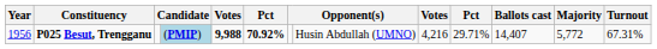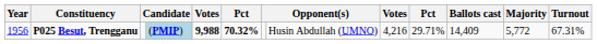 <table class="wikitable" style="margin:0.5em ; font-size:95%">
 <tr>
 <th>Year</th>
 <th>Constituency</th>
 <th colspan=2>Candidate</th>
 <th>Votes</th>
 <th>Pct</th>
 <th colspan=2>Opponent(s)</th>
 <th>Votes</th>
 <th>Pct</th>
 <th>Ballots cast</th>
 <th>Majority</th>
 <th>Turnout</th>
 </tr>
 <tr>
 <td><a href='#'>1956</a></td>
 <td><strong>P025 <a href='#'>Besut</a>, Trengganu</strong></td>
 <td></td>
 <td style="background: lightblue;"> (<a href='#'><strong>PMIP</strong></a>)</td>
 <td align=right><strong>9,988</strong></td>
-<td><strong>70.92%</strong></td>
+<td><strong>70.32%</strong></td>
 <td></td>
 <td>Husin Abdullah (<a href='#'>UMNO</a>)</td>
 <td align=right>4,216</td>
 <td>29.71%</td>
-<td>14,407</td>
+<td>14,409</td>
 <td>5,772</td>
 <td>67.31%</td>
 </tr>
 </table>
